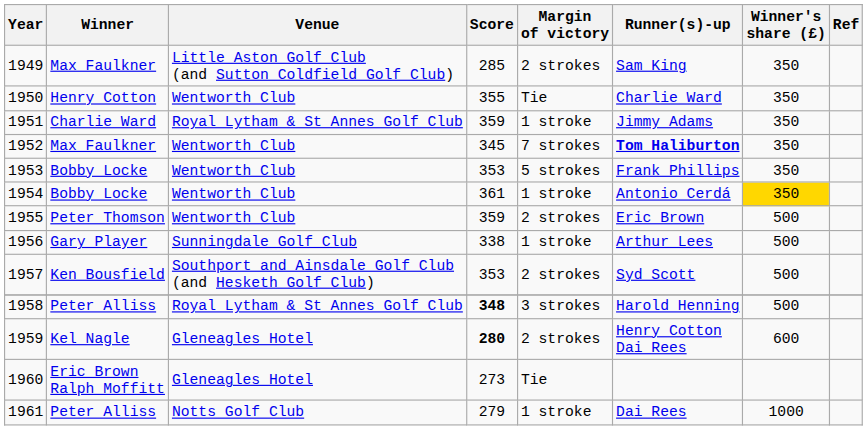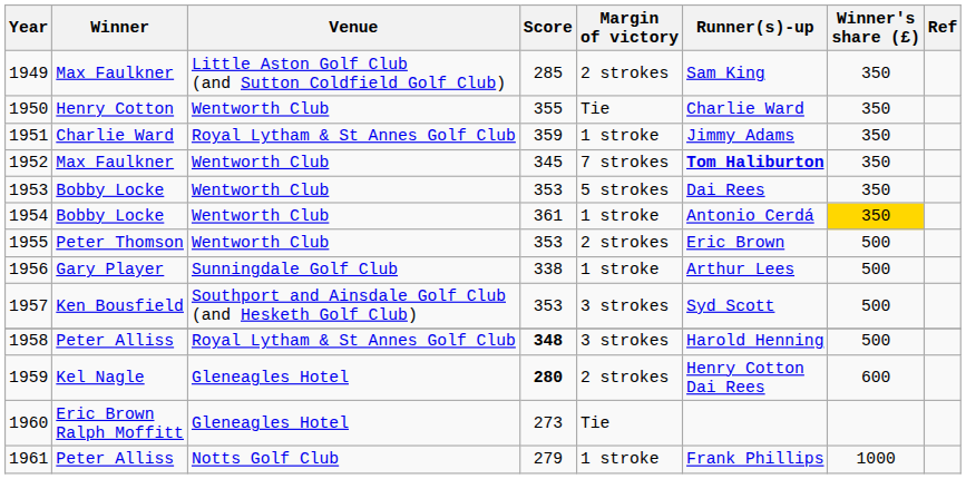 <table class=wikitable>
 <tr>
 <th>Year</th>
 <th>Winner</th>
 <th>Venue</th>
 <th>Score</th>
 <th>Margin<br>of victory</th>
 <th>Runner(s)-up</th>
 <th>Winner's<br>share (£)</th>
 <th>Ref</th>
 </tr>
 <tr>
 <td align=center>1949</td>
 <td> <a href='#'>Max Faulkner</a></td>
 <td><a href='#'>Little Aston Golf Club</a><br>(and <a href='#'>Sutton Coldfield Golf Club</a>)</td>
 <td align=center>285</td>
 <td>2 strokes</td>
 <td> <a href='#'>Sam King</a></td>
 <td align=center>350</td>
 <td></td>
 </tr>
 <tr>
 <td align=center>1950</td>
 <td> <a href='#'>Henry Cotton</a></td>
 <td><a href='#'>Wentworth Club</a></td>
 <td align=center>355</td>
 <td>Tie</td>
 <td> <a href='#'>Charlie Ward</a></td>
 <td align=center>350</td>
 <td></td>
 </tr>
 <tr>
 <td align=center>1951</td>
 <td> <a href='#'>Charlie Ward</a></td>
 <td><a href='#'>Royal Lytham & St Annes Golf Club</a></td>
 <td align=center>359</td>
 <td>1 stroke</td>
 <td> <a href='#'>Jimmy Adams</a></td>
 <td align=center>350</td>
 <td></td>
 </tr>
 <tr>
 <td align=center>1952</td>
 <td> <a href='#'>Max Faulkner</a></td>
 <td><a href='#'>Wentworth Club</a></td>
 <td align=center>345</td>
 <td>7 strokes</td>
 <td><strong> <a href='#'>Tom Haliburton</a></strong></td>
 <td align=center>350</td>
 <td></td>
 </tr>
 <tr>
 <td align=center>1953</td>
 <td> <a href='#'>Bobby Locke</a></td>
 <td><a href='#'>Wentworth Club</a></td>
 <td align=center>353</td>
 <td>5 strokes</td>
-<td> <a href='#'>Frank Phillips</a></td>
+<td> <a href='#'>Dai Rees</a></td>
 <td align=center>350</td>
 <td></td>
 </tr>
 <tr>
 <td align=center>1954</td>
 <td> <a href='#'>Bobby Locke</a></td>
 <td><a href='#'>Wentworth Club</a></td>
 <td align=center>361</td>
 <td>1 stroke</td>
 <td> <a href='#'>Antonio Cerdá</a></td>
 <td align=center style="background: gold;">350</td>
 <td></td>
 </tr>
 <tr>
 <td align=center>1955</td>
 <td> <a href='#'>Peter Thomson</a></td>
 <td><a href='#'>Wentworth Club</a></td>
-<td align=center>359</td>
+<td align=center>353</td>
 <td>2 strokes</td>
 <td> <a href='#'>Eric Brown</a></td>
 <td align=center>500</td>
 <td></td>
 </tr>
 <tr>
 <td align=center>1956</td>
 <td> <a href='#'>Gary Player</a></td>
 <td><a href='#'>Sunningdale Golf Club</a></td>
 <td align=center>338</td>
 <td>1 stroke</td>
 <td> <a href='#'>Arthur Lees</a></td>
 <td align=center>500</td>
 <td></td>
 </tr>
 <tr>
 <td align=center>1957</td>
 <td> <a href='#'>Ken Bousfield</a></td>
 <td><a href='#'>Southport and Ainsdale Golf Club</a><br>(and <a href='#'>Hesketh Golf Club</a>)</td>
 <td align=center>353</td>
-<td>2 strokes</td>
+<td>3 strokes</td>
 <td> <a href='#'>Syd Scott</a></td>
 <td align=center>500</td>
 <td></td>
 </tr>
 <tr>
 </tr>
 <tr>
 <td align=center>1958</td>
 <td> <a href='#'>Peter Alliss</a></td>
 <td><a href='#'>Royal Lytham & St Annes Golf Club</a></td>
 <td align=center><strong>348</strong></td>
 <td>3 strokes</td>
 <td> <a href='#'>Harold Henning</a></td>
 <td align=center>500</td>
 <td></td>
 </tr>
 <tr>
 <td align=center>1959</td>
 <td> <a href='#'>Kel Nagle</a></td>
 <td><a href='#'>Gleneagles Hotel</a></td>
 <td align=center><strong>280</strong></td>
 <td>2 strokes</td>
 <td> <a href='#'>Henry Cotton</a><br> <a href='#'>Dai Rees</a></td>
 <td align=center>600</td>
 <td></td>
 </tr>
 <tr>
 <td align=center>1960</td>
 <td> <a href='#'>Eric Brown</a><br> <a href='#'>Ralph Moffitt</a></td>
 <td><a href='#'>Gleneagles Hotel</a></td>
 <td align=center>273</td>
 <td>Tie</td>
 <td></td>
 <td align=center></td>
 <td></td>
 </tr>
 <tr>
 <td align=center>1961</td>
 <td> <a href='#'>Peter Alliss</a></td>
 <td><a href='#'>Notts Golf Club</a></td>
 <td align=center>279</td>
 <td>1 stroke</td>
-<td> <a href='#'>Dai Rees</a></td>
+<td> <a href='#'>Frank Phillips</a></td>
 <td align=center>1000</td>
 <td></td>
 </tr>
 </table>
